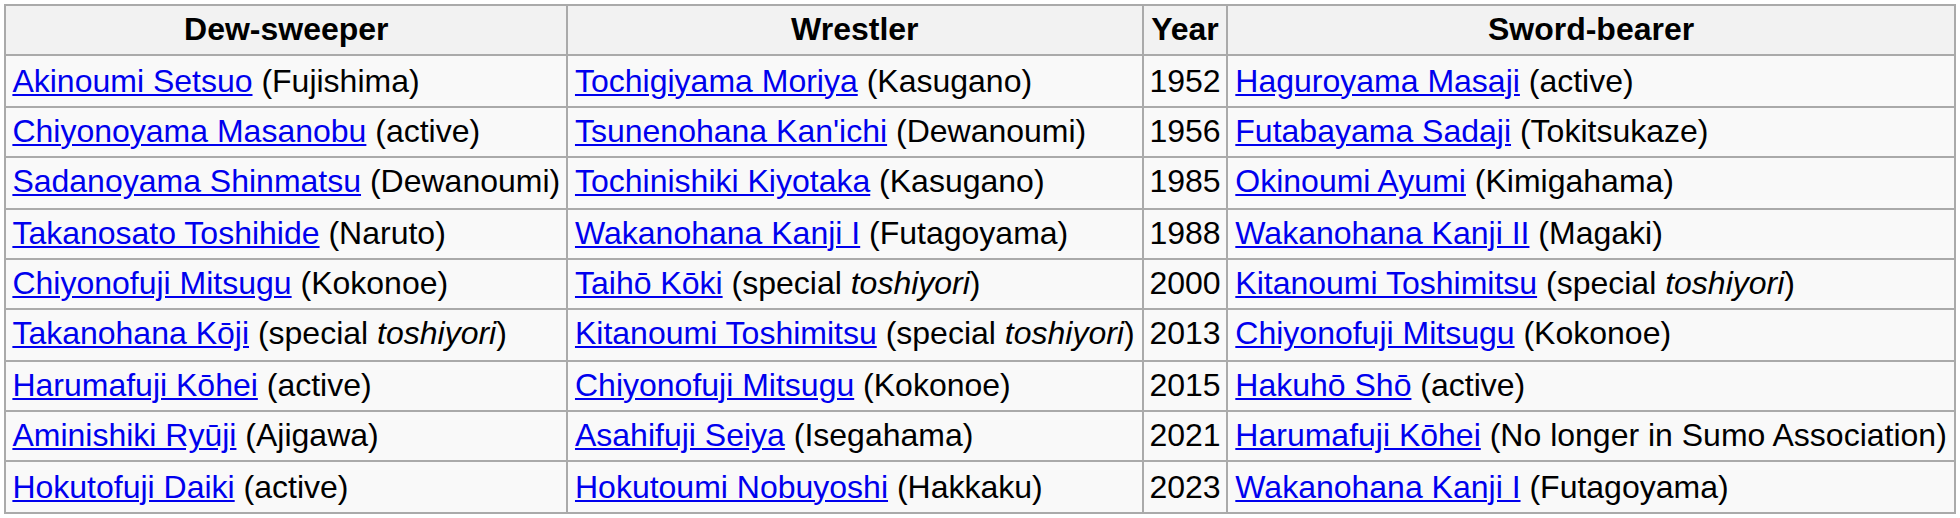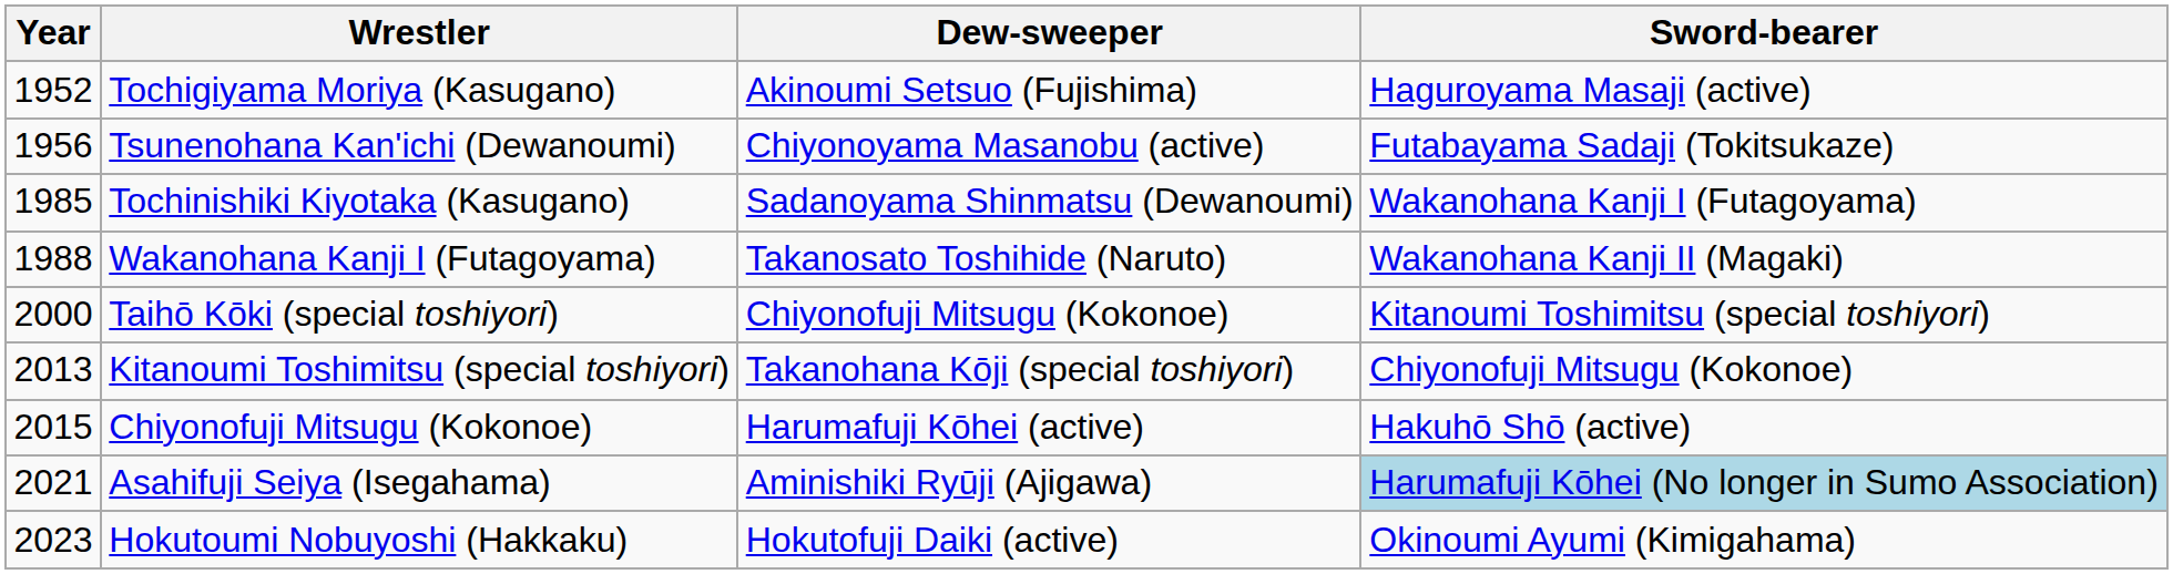 <table class="wikitable" style="font-size: 100%">
 <tr>
+<th>Year</th>
+<th>Wrestler</th>
 <th>Dew-sweeper</th>
-<th>Wrestler</th>
-<th>Year</th>
 <th>Sword-bearer</th>
 </tr>
 <tr>
+<td>1952</td>
+<td><a href='#'>Tochigiyama Moriya</a> (Kasugano)</td>
 <td><a href='#'>Akinoumi Setsuo</a> (Fujishima)</td>
-<td><a href='#'>Tochigiyama Moriya</a> (Kasugano)</td>
-<td>1952</td>
 <td><a href='#'>Haguroyama Masaji</a> (active)</td>
 </tr>
 <tr>
+<td>1956</td>
+<td><a href='#'>Tsunenohana Kan'ichi</a> (Dewanoumi)</td>
 <td><a href='#'>Chiyonoyama Masanobu</a> (active)</td>
-<td><a href='#'>Tsunenohana Kan'ichi</a> (Dewanoumi)</td>
-<td>1956</td>
 <td><a href='#'>Futabayama Sadaji</a> (Tokitsukaze)</td>
 </tr>
 <tr>
+<td>1985</td>
+<td><a href='#'>Tochinishiki Kiyotaka</a> (Kasugano)</td>
 <td><a href='#'>Sadanoyama Shinmatsu</a> (Dewanoumi)</td>
-<td><a href='#'>Tochinishiki Kiyotaka</a> (Kasugano)</td>
-<td>1985</td>
-<td><a href='#'>Okinoumi Ayumi</a> (Kimigahama)</td>
+<td><a href='#'>Wakanohana Kanji I</a> (Futagoyama)</td>
 </tr>
 <tr>
+<td>1988</td>
+<td><a href='#'>Wakanohana Kanji I</a> (Futagoyama)</td>
 <td><a href='#'>Takanosato Toshihide</a> (Naruto)</td>
-<td><a href='#'>Wakanohana Kanji I</a> (Futagoyama)</td>
-<td>1988</td>
 <td><a href='#'>Wakanohana Kanji II</a> (Magaki)</td>
 </tr>
 <tr>
+<td>2000</td>
+<td><a href='#'>Taihō Kōki</a> (special <em>toshiyori</em>)</td>
 <td><a href='#'>Chiyonofuji Mitsugu</a> (Kokonoe)</td>
-<td><a href='#'>Taihō Kōki</a> (special <em>toshiyori</em>)</td>
-<td>2000</td>
 <td><a href='#'>Kitanoumi Toshimitsu</a> (special <em>toshiyori</em>)</td>
 </tr>
 <tr>
+<td>2013</td>
+<td><a href='#'>Kitanoumi Toshimitsu</a> (special <em>toshiyori</em>)</td>
 <td><a href='#'>Takanohana Kōji</a> (special <em>toshiyori</em>)</td>
-<td><a href='#'>Kitanoumi Toshimitsu</a> (special <em>toshiyori</em>)</td>
-<td>2013</td>
 <td><a href='#'>Chiyonofuji Mitsugu</a> (Kokonoe)</td>
 </tr>
 <tr>
+<td>2015</td>
+<td><a href='#'>Chiyonofuji Mitsugu</a> (Kokonoe)</td>
 <td><a href='#'>Harumafuji Kōhei</a> (active)</td>
-<td><a href='#'>Chiyonofuji Mitsugu</a> (Kokonoe)</td>
-<td>2015</td>
 <td><a href='#'>Hakuhō Shō</a> (active)</td>
 </tr>
 <tr>
+<td>2021</td>
+<td><a href='#'>Asahifuji Seiya</a> (Isegahama)</td>
 <td><a href='#'>Aminishiki Ryūji</a> (Ajigawa)</td>
-<td><a href='#'>Asahifuji Seiya</a> (Isegahama)</td>
-<td>2021</td>
-<td><a href='#'>Harumafuji Kōhei</a> (No longer in Sumo Association)</td>
+<td style="background: lightblue;"><a href='#'>Harumafuji Kōhei</a> (No longer in Sumo Association)</td>
 </tr>
 <tr>
+<td>2023</td>
+<td><a href='#'>Hokutoumi Nobuyoshi</a> (Hakkaku)</td>
 <td><a href='#'>Hokutofuji Daiki</a> (active)</td>
-<td><a href='#'>Hokutoumi Nobuyoshi</a> (Hakkaku)</td>
-<td>2023</td>
-<td><a href='#'>Wakanohana Kanji I</a> (Futagoyama)</td>
+<td><a href='#'>Okinoumi Ayumi</a> (Kimigahama)</td>
 </tr>
 </table>
